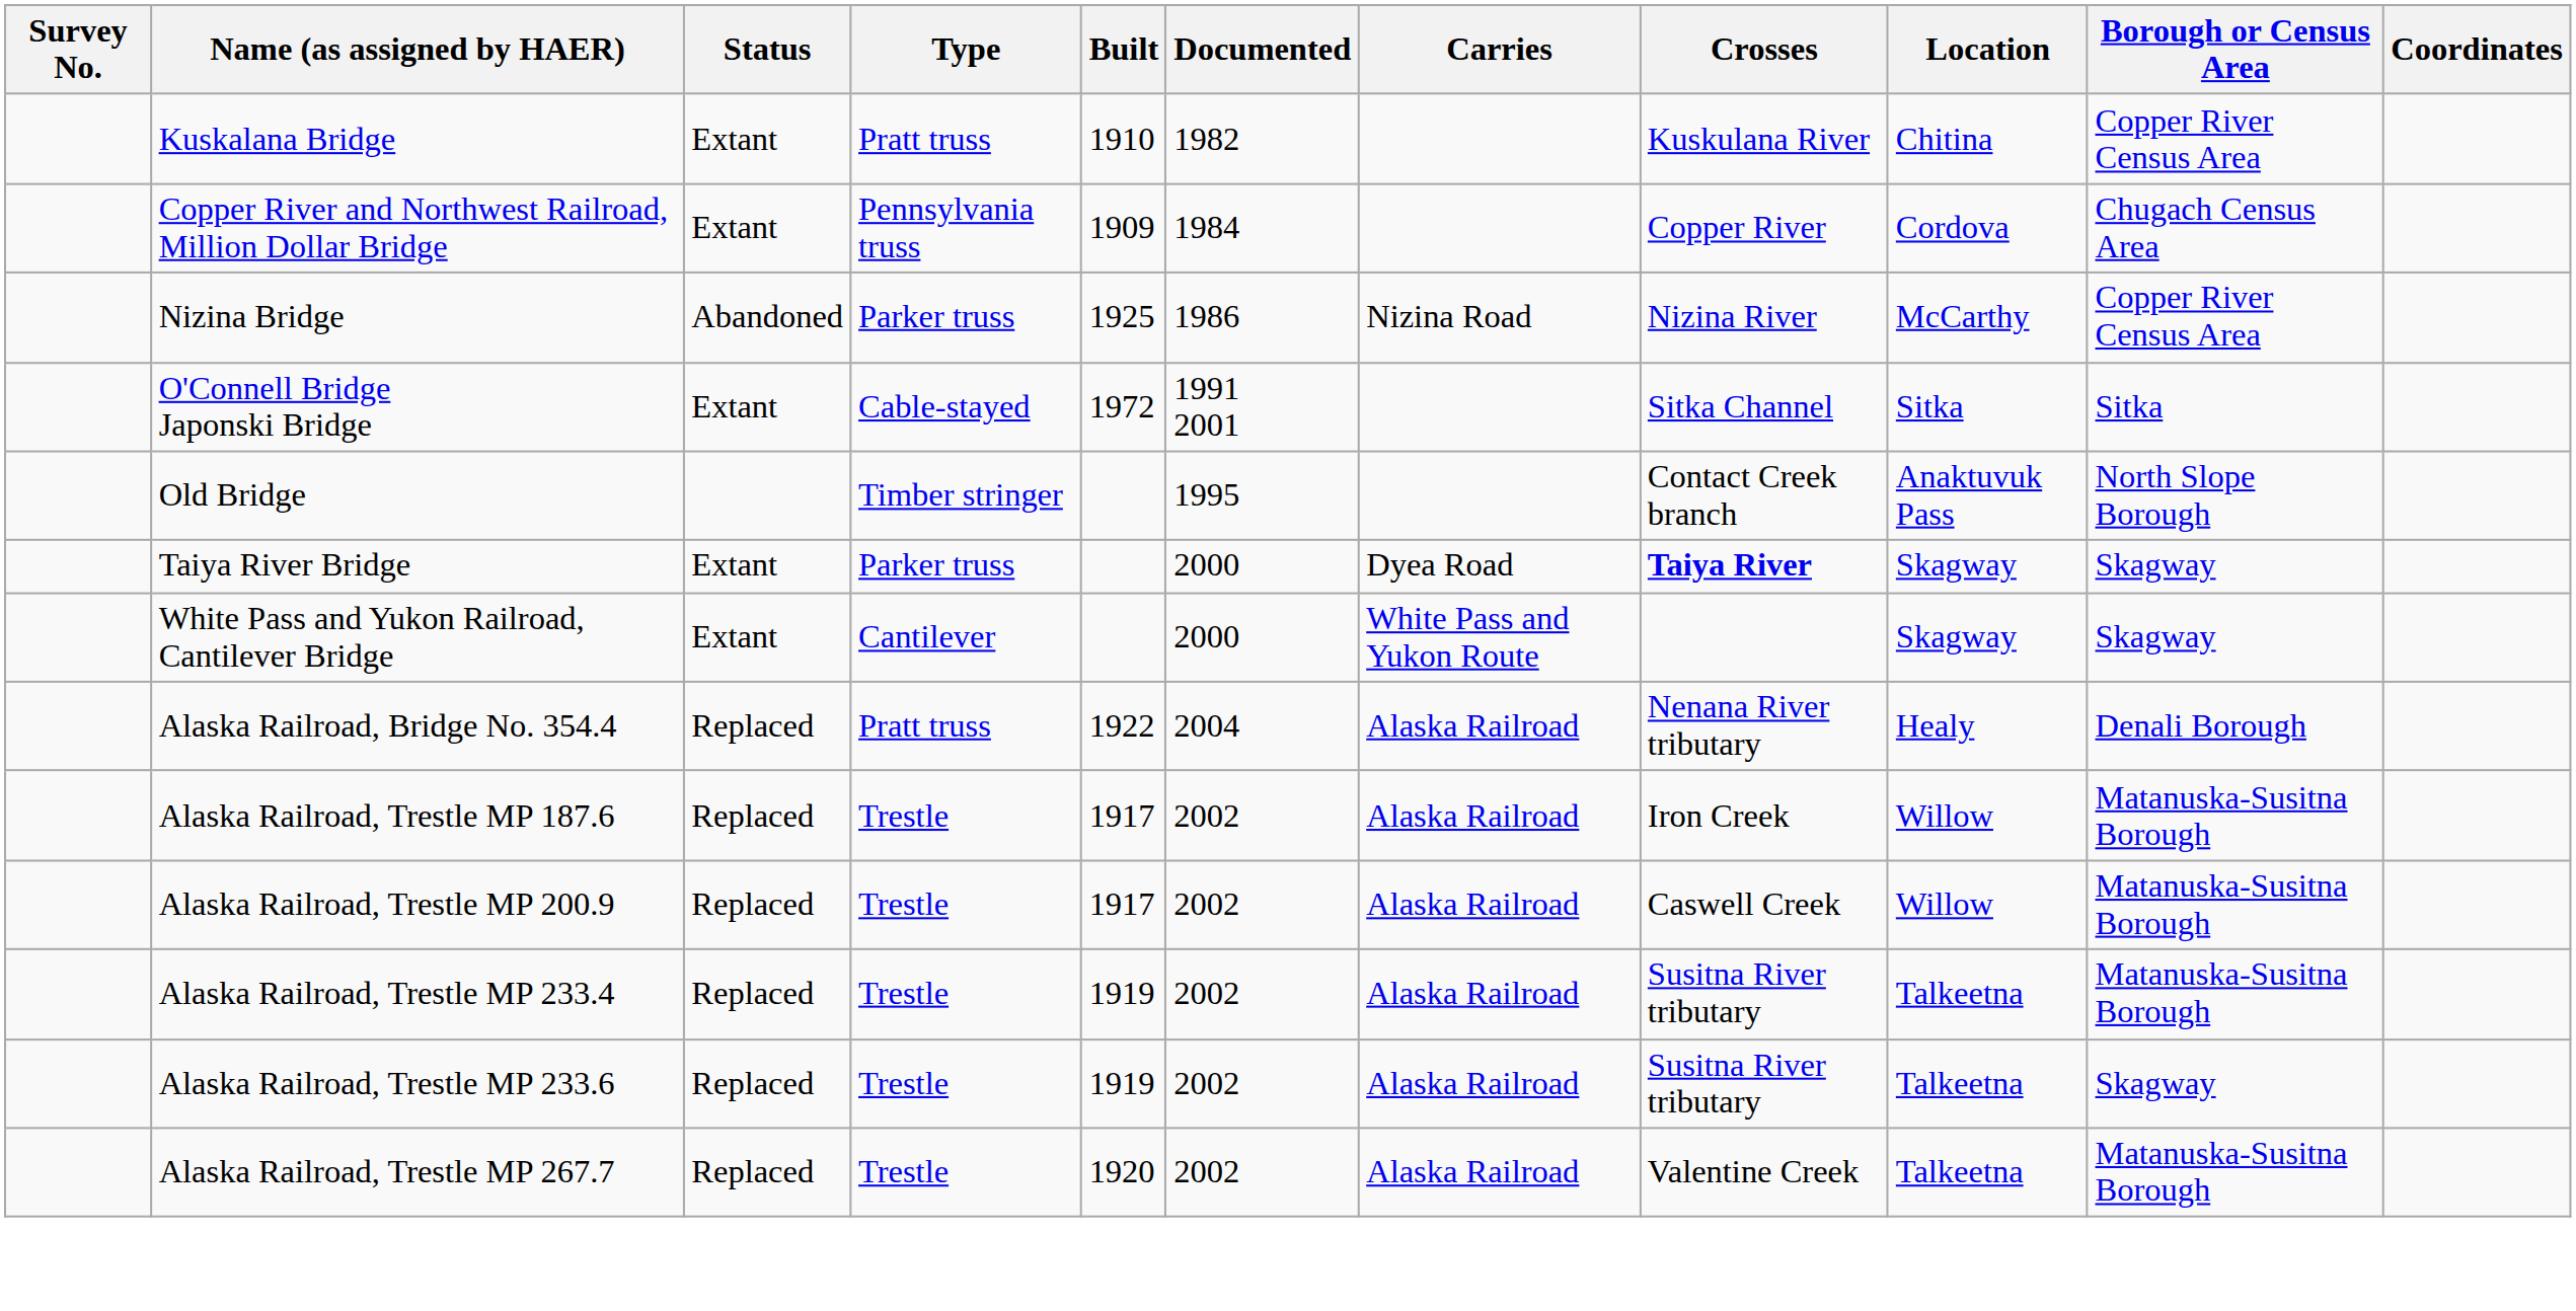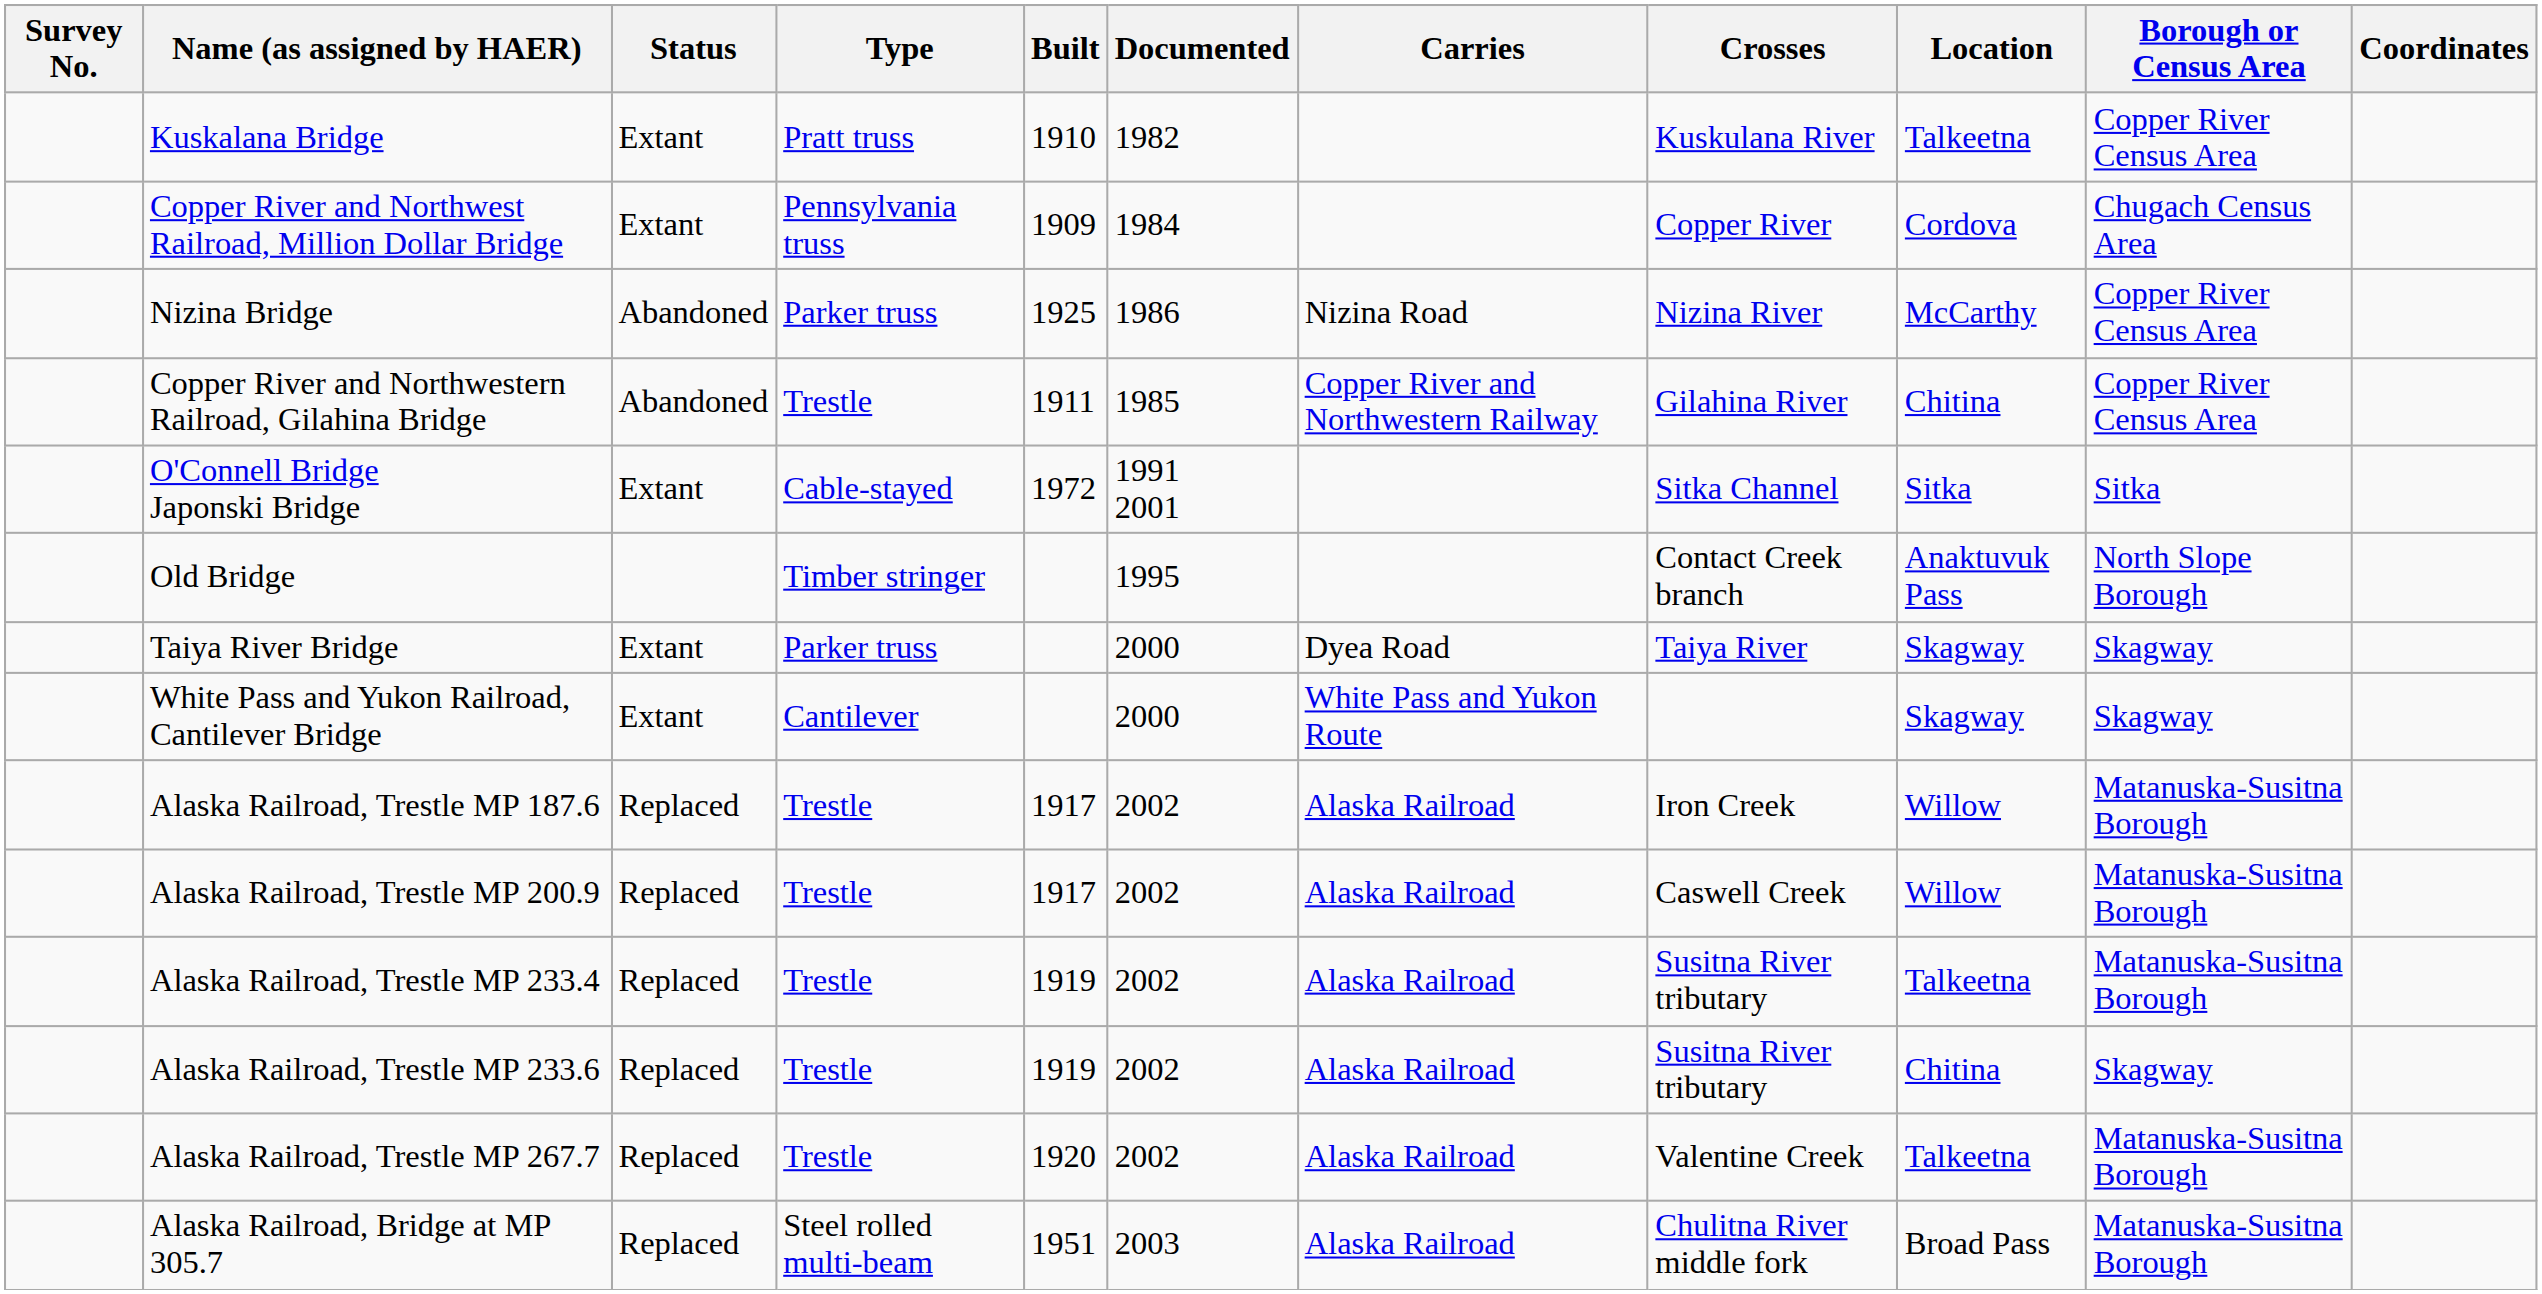 <table class="wikitable sortable">
 <tr>
 <th>Survey No.</th>
 <th>Name (as assigned by HAER)</th>
 <th>Status</th>
 <th>Type</th>
 <th>Built</th>
 <th>Documented</th>
 <th>Carries</th>
 <th>Crosses</th>
 <th>Location</th>
 <th><a href='#'>Borough or Census Area</a></th>
 <th>Coordinates</th>
 </tr>
 <tr>
 <td></td>
 <td><a href='#'>Kuskalana Bridge</a></td>
 <td>Extant</td>
 <td><a href='#'>Pratt truss</a></td>
 <td>1910</td>
 <td>1982</td>
 <td></td>
 <td><a href='#'>Kuskulana River</a></td>
-<td><a href='#'>Chitina</a></td>
+<td><a href='#'>Talkeetna</a></td>
 <td><a href='#'>Copper River Census Area</a></td>
 <td></td>
 </tr>
 <tr>
 <td></td>
 <td><a href='#'>Copper River and Northwest Railroad, Million Dollar Bridge</a></td>
 <td>Extant</td>
 <td><a href='#'>Pennsylvania truss</a></td>
 <td>1909</td>
 <td>1984</td>
 <td></td>
 <td><a href='#'>Copper River</a></td>
 <td><a href='#'>Cordova</a></td>
 <td><a href='#'>Chugach Census Area</a></td>
 <td></td>
 </tr>
 <tr>
 <td></td>
 <td>Nizina Bridge</td>
 <td>Abandoned</td>
 <td><a href='#'>Parker truss</a></td>
 <td>1925</td>
 <td>1986</td>
 <td>Nizina Road</td>
 <td><a href='#'>Nizina River</a></td>
 <td><a href='#'>McCarthy</a></td>
+<td><a href='#'>Copper River Census Area</a></td>
+<td></td>
+</tr>
+<tr>
+<td></td>
+<td>Copper River and Northwestern Railroad, Gilahina Bridge</td>
+<td>Abandoned</td>
+<td><a href='#'>Trestle</a></td>
+<td>1911</td>
+<td>1985</td>
+<td><a href='#'>Copper River and Northwestern Railway</a></td>
+<td><a href='#'>Gilahina River</a></td>
+<td><a href='#'>Chitina</a></td>
 <td><a href='#'>Copper River Census Area</a></td>
 <td></td>
 </tr>
 <tr>
 <td><br></td>
 <td><a href='#'>O'Connell Bridge</a><br>Japonski Bridge</td>
 <td>Extant</td>
 <td><a href='#'>Cable-stayed</a></td>
 <td>1972</td>
 <td>1991<br>2001</td>
 <td></td>
 <td><a href='#'>Sitka Channel</a></td>
 <td><a href='#'>Sitka</a></td>
 <td><a href='#'>Sitka</a></td>
 <td></td>
 </tr>
 <tr>
 <td></td>
 <td>Old Bridge</td>
 <td></td>
 <td><a href='#'>Timber stringer</a></td>
 <td></td>
 <td>1995</td>
 <td></td>
 <td>Contact Creek branch</td>
 <td><a href='#'>Anaktuvuk Pass</a></td>
 <td><a href='#'>North Slope Borough</a></td>
 <td></td>
 </tr>
 <tr>
 <td></td>
 <td>Taiya River Bridge</td>
 <td>Extant</td>
 <td><a href='#'>Parker truss</a></td>
 <td></td>
 <td>2000</td>
 <td>Dyea Road</td>
-<td><strong><a href='#'>Taiya River</a></strong></td>
+<td><a href='#'>Taiya River</a></td>
 <td><a href='#'>Skagway</a></td>
 <td><a href='#'>Skagway</a></td>
 <td></td>
 </tr>
 <tr>
 <td></td>
 <td>White Pass and Yukon Railroad, Cantilever Bridge</td>
 <td>Extant</td>
 <td><a href='#'>Cantilever</a></td>
 <td></td>
 <td>2000</td>
 <td><a href='#'>White Pass and Yukon Route</a></td>
 <td></td>
 <td><a href='#'>Skagway</a></td>
 <td><a href='#'>Skagway</a></td>
-<td></td>
-</tr>
-<tr>
-<td></td>
-<td>Alaska Railroad, Bridge No. 354.4</td>
-<td>Replaced</td>
-<td><a href='#'>Pratt truss</a></td>
-<td>1922</td>
-<td>2004</td>
-<td><a href='#'>Alaska Railroad</a></td>
-<td><a href='#'>Nenana River</a> tributary</td>
-<td><a href='#'>Healy</a></td>
-<td><a href='#'>Denali Borough</a></td>
 <td></td>
 </tr>
 <tr>
 <td></td>
 <td>Alaska Railroad, Trestle MP 187.6</td>
 <td>Replaced</td>
 <td><a href='#'>Trestle</a></td>
 <td>1917</td>
 <td>2002</td>
 <td><a href='#'>Alaska Railroad</a></td>
 <td>Iron Creek</td>
 <td><a href='#'>Willow</a></td>
 <td><a href='#'>Matanuska-Susitna Borough</a></td>
 <td></td>
 </tr>
 <tr>
 <td></td>
 <td>Alaska Railroad, Trestle MP 200.9</td>
 <td>Replaced</td>
 <td><a href='#'>Trestle</a></td>
 <td>1917</td>
 <td>2002</td>
 <td><a href='#'>Alaska Railroad</a></td>
 <td>Caswell Creek</td>
 <td><a href='#'>Willow</a></td>
 <td><a href='#'>Matanuska-Susitna Borough</a></td>
 <td></td>
 </tr>
 <tr>
 <td></td>
 <td>Alaska Railroad, Trestle MP 233.4</td>
 <td>Replaced</td>
 <td><a href='#'>Trestle</a></td>
 <td>1919</td>
 <td>2002</td>
 <td><a href='#'>Alaska Railroad</a></td>
 <td><a href='#'>Susitna River</a> tributary</td>
 <td><a href='#'>Talkeetna</a></td>
 <td><a href='#'>Matanuska-Susitna Borough</a></td>
 <td></td>
 </tr>
 <tr>
 <td></td>
 <td>Alaska Railroad, Trestle MP 233.6</td>
 <td>Replaced</td>
 <td><a href='#'>Trestle</a></td>
 <td>1919</td>
 <td>2002</td>
 <td><a href='#'>Alaska Railroad</a></td>
 <td><a href='#'>Susitna River</a> tributary</td>
-<td><a href='#'>Talkeetna</a></td>
+<td><a href='#'>Chitina</a></td>
 <td><a href='#'>Skagway</a></td>
 <td></td>
 </tr>
 <tr>
 <td></td>
 <td>Alaska Railroad, Trestle MP 267.7</td>
 <td>Replaced</td>
 <td><a href='#'>Trestle</a></td>
 <td>1920</td>
 <td>2002</td>
 <td><a href='#'>Alaska Railroad</a></td>
 <td>Valentine Creek</td>
 <td><a href='#'>Talkeetna</a></td>
 <td><a href='#'>Matanuska-Susitna Borough</a></td>
 <td></td>
 </tr>
+<tr>
+<td></td>
+<td>Alaska Railroad, Bridge at MP 305.7</td>
+<td>Replaced</td>
+<td>Steel rolled <a href='#'>multi-beam</a></td>
+<td>1951</td>
+<td>2003</td>
+<td><a href='#'>Alaska Railroad</a></td>
+<td><a href='#'>Chulitna River</a> middle fork</td>
+<td>Broad Pass</td>
+<td><a href='#'>Matanuska-Susitna Borough</a></td>
+<td></td>
+</tr>
 </table>
